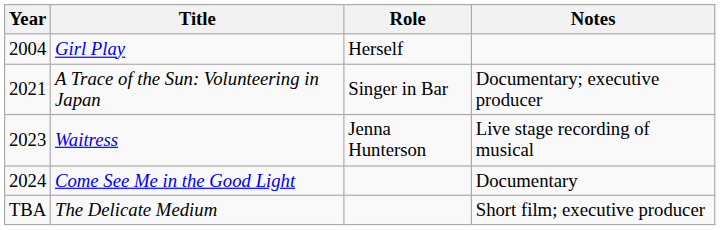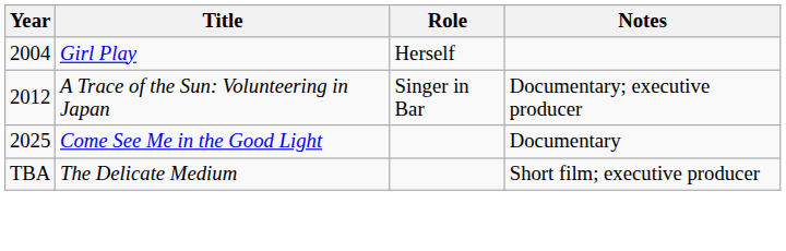 <table class="wikitable sortable">
 <tr>
 <th>Year</th>
 <th>Title</th>
 <th>Role</th>
 <th class="unsortable">Notes</th>
 </tr>
 <tr>
 <td>2004</td>
 <td><em><a href='#'>Girl Play</a></em></td>
 <td>Herself</td>
 <td></td>
 </tr>
 <tr>
-<td>2021</td>
+<td>2012</td>
 <td><em>A Trace of the Sun: Volunteering in Japan</em></td>
 <td>Singer in Bar</td>
 <td>Documentary; executive producer</td>
 </tr>
 <tr>
-<td>2023</td>
-<td><em><a href='#'>Waitress</a></em></td>
-<td>Jenna Hunterson</td>
-<td>Live stage recording of musical</td>
-</tr>
-<tr>
-<td>2024</td>
+<td>2025</td>
 <td><em><a href='#'>Come See Me in the Good Light</a></em></td>
 <td></td>
 <td>Documentary</td>
 </tr>
 <tr>
 <td>TBA</td>
 <td><em>The Delicate Medium</em></td>
 <td></td>
 <td>Short film; executive producer</td>
 </tr>
 </table>
